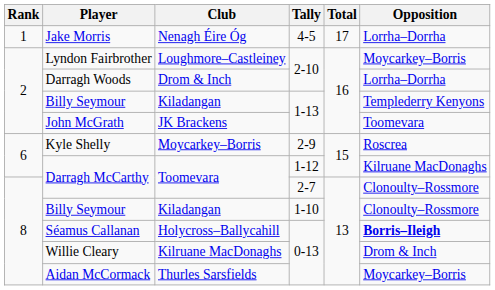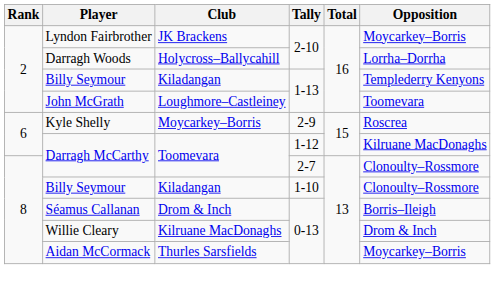 <table class="wikitable">
 <tr>
 <th>Rank</th>
 <th>Player</th>
 <th>Club</th>
 <th>Tally</th>
 <th>Total</th>
 <th>Opposition</th>
 </tr>
 <tr>
-<td rowspan="1" style="text-align:center;">1</td>
-<td><a href='#'>Jake Morris</a></td>
-<td><a href='#'>Nenagh Éire Óg</a></td>
-<td align=center>4-5</td>
-<td align=center>17</td>
-<td><a href='#'>Lorrha–Dorrha</a></td>
-</tr>
-<tr>
 <td rowspan="4" style="text-align:center;">2</td>
 <td>Lyndon Fairbrother</td>
-<td><a href='#'>Loughmore–Castleiney</a></td>
+<td><a href='#'>JK Brackens</a></td>
 <td align=center rowspan="2">2-10</td>
 <td align=center rowspan="4">16</td>
 <td><a href='#'>Moycarkey–Borris</a></td>
 </tr>
 <tr>
 <td>Darragh Woods</td>
-<td><a href='#'>Drom & Inch</a></td>
+<td><a href='#'>Holycross–Ballycahill</a></td>
 <td><a href='#'>Lorrha–Dorrha</a></td>
 </tr>
 <tr>
 <td><a href='#'>Billy Seymour</a></td>
 <td><a href='#'>Kiladangan</a></td>
 <td align=center rowspan="2">1-13</td>
 <td><a href='#'>Templederry Kenyons</a></td>
 </tr>
 <tr>
 <td><a href='#'>John McGrath</a></td>
-<td><a href='#'>JK Brackens</a></td>
+<td><a href='#'>Loughmore–Castleiney</a></td>
 <td><a href='#'>Toomevara</a></td>
 </tr>
 <tr>
 <td rowspan="2" style="text-align:center;">6</td>
 <td>Kyle Shelly</td>
 <td><a href='#'>Moycarkey–Borris</a></td>
 <td align=center>2-9</td>
 <td align=center rowspan="2">15</td>
 <td><a href='#'>Roscrea</a></td>
 </tr>
 <tr>
 <td rowspan="2"><a href='#'>Darragh McCarthy</a></td>
 <td rowspan="2"><a href='#'>Toomevara</a></td>
 <td align=center>1-12</td>
 <td><a href='#'>Kilruane MacDonaghs</a></td>
 </tr>
 <tr>
 <td rowspan="5" style="text-align:center;">8</td>
 <td align=center>2-7</td>
 <td align=center rowspan="5">13</td>
 <td><a href='#'>Clonoulty–Rossmore</a></td>
 </tr>
 <tr>
 <td><a href='#'>Billy Seymour</a></td>
 <td><a href='#'>Kiladangan</a></td>
 <td align=center>1-10</td>
 <td><a href='#'>Clonoulty–Rossmore</a></td>
 </tr>
 <tr>
 <td><a href='#'>Séamus Callanan</a></td>
-<td><a href='#'>Holycross–Ballycahill</a></td>
+<td><a href='#'>Drom & Inch</a></td>
 <td align=center rowspan="3">0-13</td>
-<td><strong><a href='#'>Borris–Ileigh</a></strong></td>
+<td><a href='#'>Borris–Ileigh</a></td>
 </tr>
 <tr>
 <td>Willie Cleary</td>
 <td><a href='#'>Kilruane MacDonaghs</a></td>
 <td><a href='#'>Drom & Inch</a></td>
 </tr>
 <tr>
 <td><a href='#'>Aidan McCormack</a></td>
 <td><a href='#'>Thurles Sarsfields</a></td>
 <td><a href='#'>Moycarkey–Borris</a></td>
 </tr>
 </table>
